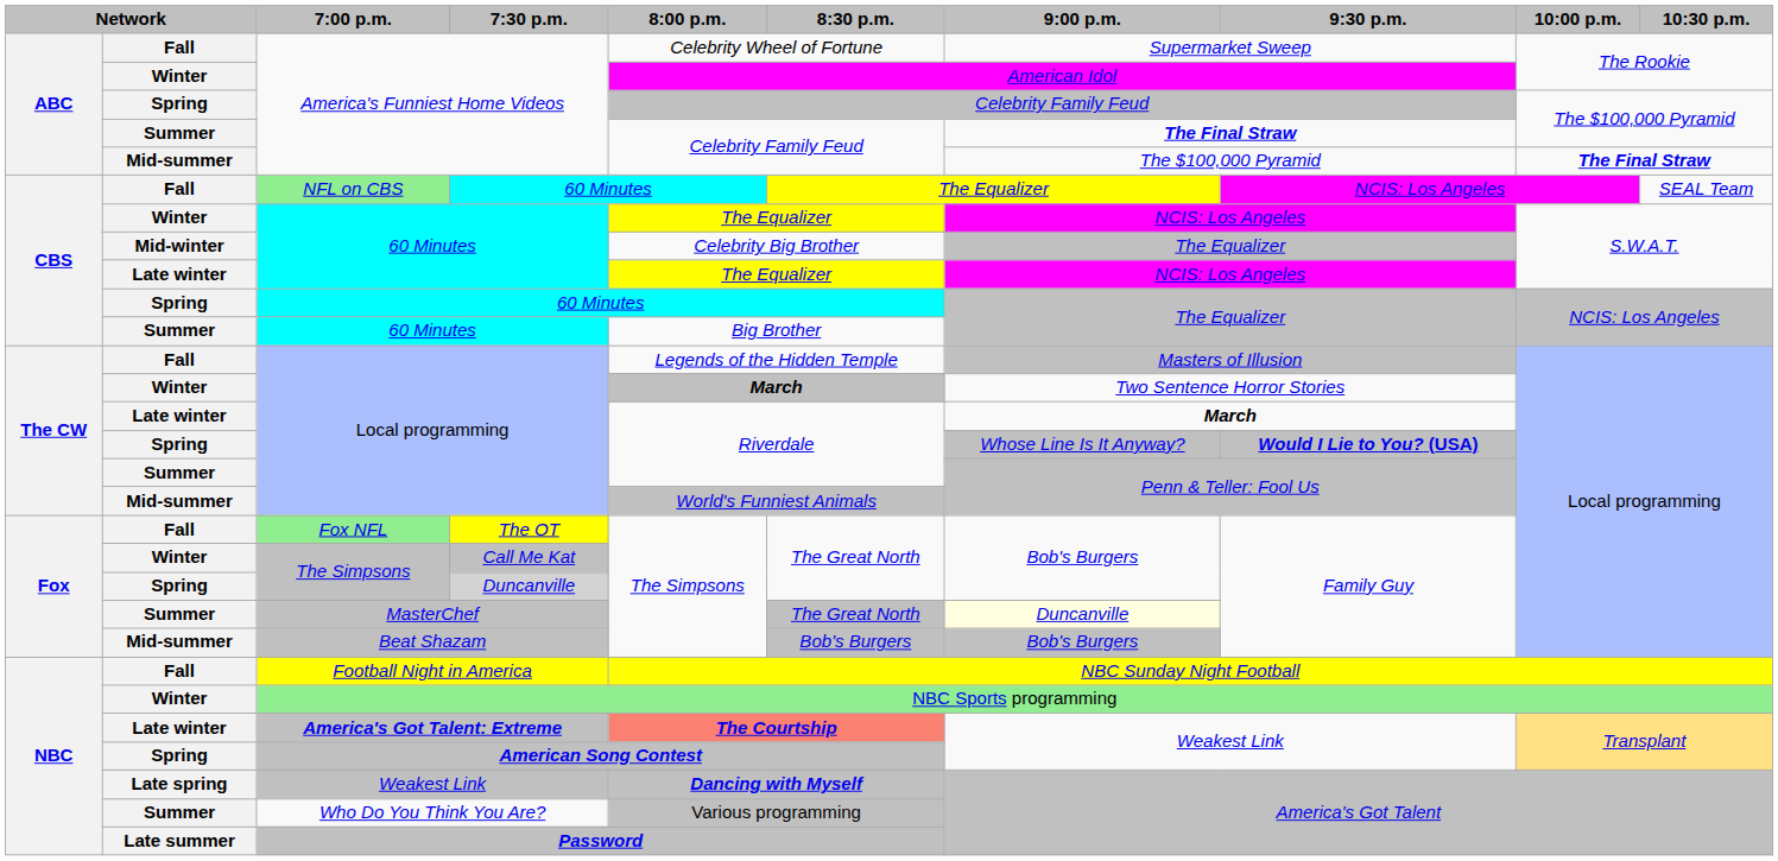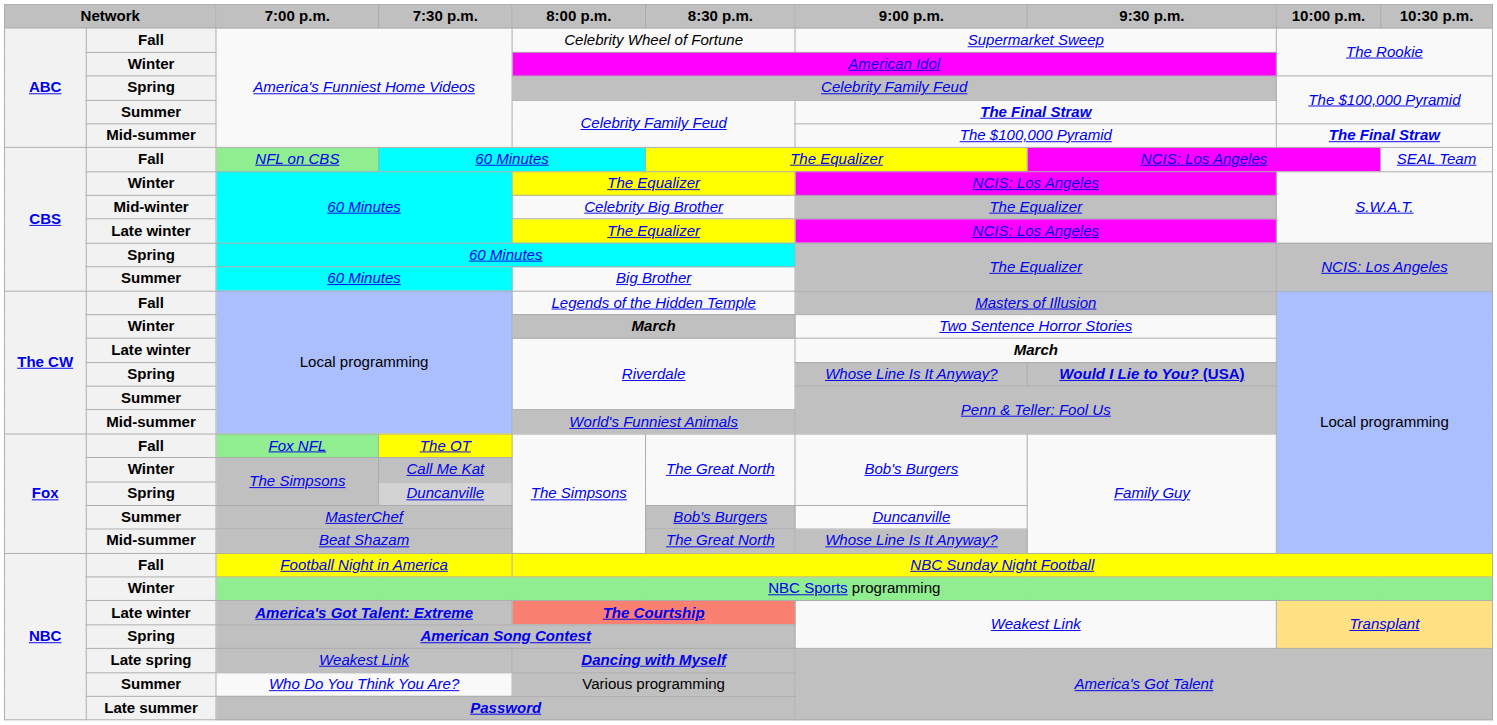 <table class="wikitable" style="width:100%;margin-right:0;text-align:center">
 <tr>
 <th colspan="2" style="background-color:#C0C0C0;text-align:center">Network</th>
 <th style="background-color:#C0C0C0;text-align:center">7:00 p.m.</th>
 <th style="background-color:#C0C0C0;text-align:center">7:30 p.m.</th>
 <th style="background-color:#C0C0C0;text-align:center">8:00 p.m.</th>
 <th style="background-color:#C0C0C0;text-align:center">8:30 p.m.</th>
 <th style="background-color:#C0C0C0;text-align:center">9:00 p.m.</th>
 <th style="background-color:#C0C0C0;text-align:center">9:30 p.m.</th>
 <th style="background-color:#C0C0C0;text-align:center">10:00 p.m.</th>
 <th style="background-color:#C0C0C0;text-align:center">10:30 p.m.</th>
 </tr>
 <tr>
 <th rowspan="5"><a href='#'>ABC</a></th>
 <th>Fall</th>
 <td rowspan="5" colspan="2"><em><a href='#'>America's Funniest Home Videos</a></em></td>
 <td colspan="2"><em>Celebrity Wheel of Fortune</em></td>
 <td colspan="2"><em><a href='#'>Supermarket Sweep</a></em></td>
 <td rowspan="2" colspan="2"><em><a href='#'>The Rookie</a></em></td>
 </tr>
 <tr>
 <th>Winter</th>
 <td colspan="4" style="background:magenta;"><em><a href='#'>American Idol</a></em> </td>
 </tr>
 <tr>
 <th>Spring</th>
 <td colspan="4" style="background:#C0C0C0;"><em><a href='#'>Celebrity Family Feud</a></em> </td>
 <td rowspan="2" colspan="2"><em><a href='#'>The $100,000 Pyramid</a></em></td>
 </tr>
 <tr>
 <th>Summer</th>
 <td rowspan="2" colspan="2"><em><a href='#'>Celebrity Family Feud</a></em></td>
 <td colspan="2"><strong><em><a href='#'>The Final Straw</a></em></strong></td>
 </tr>
 <tr>
 <th>Mid-summer</th>
 <td colspan="2"><em><a href='#'>The $100,000 Pyramid</a></em></td>
 <td colspan="2"><strong><em><a href='#'>The Final Straw</a></em></strong></td>
 </tr>
 <tr>
 <th rowspan="6"><a href='#'>CBS</a></th>
 <th>Fall</th>
 <td style="background:lightgreen"><em><a href='#'>NFL on CBS</a></em> </td>
 <td colspan="2" style="background:cyan;"><em><a href='#'>60 Minutes</a></em> </td>
 <td colspan="2" style="background:yellow;"><em><a href='#'>The Equalizer</a></em> </td>
 <td colspan="2" style="background:magenta;"><em><a href='#'>NCIS: Los Angeles</a></em> </td>
 <td><em><a href='#'>SEAL Team</a></em> </td>
 </tr>
 <tr>
 <th>Winter</th>
 <td rowspan="3" colspan="2" style="background:cyan;"><em><a href='#'>60 Minutes</a></em> </td>
 <td colspan="2" style="background:yellow;"><em><a href='#'>The Equalizer</a></em> </td>
 <td colspan="2" style="background:magenta;"><em><a href='#'>NCIS: Los Angeles</a></em> </td>
 <td rowspan="3" colspan="2"><em><a href='#'>S.W.A.T.</a></em></td>
 </tr>
 <tr>
 <th>Mid-winter</th>
 <td colspan="2"><em><a href='#'>Celebrity Big Brother</a></em></td>
 <td colspan="2" style="background:#C0C0C0;"><em><a href='#'>The Equalizer</a></em> </td>
 </tr>
 <tr>
 <th>Late winter</th>
 <td colspan="2" style="background:yellow;"><em><a href='#'>The Equalizer</a></em> </td>
 <td colspan="2" style="background:magenta;"><em><a href='#'>NCIS: Los Angeles</a></em> </td>
 </tr>
 <tr>
 <th>Spring</th>
 <td colspan="4" style="background:cyan;"><em><a href='#'>60 Minutes</a></em> </td>
 <td rowspan="2" colspan="2" style="background:#C0C0C0;"><em><a href='#'>The Equalizer</a></em> </td>
 <td rowspan="2" colspan="2" style="background:#C0C0C0;"><em><a href='#'>NCIS: Los Angeles</a></em> </td>
 </tr>
 <tr>
 <th>Summer</th>
 <td colspan="2" style="background:cyan;"><em><a href='#'>60 Minutes</a></em> </td>
 <td colspan="2"><em><a href='#'>Big Brother</a></em></td>
 </tr>
 <tr>
 <th rowspan="6"><a href='#'>The CW</a></th>
 <th>Fall</th>
 <td rowspan="6" colspan="2" style="background:#abbfff;">Local programming</td>
 <td colspan="2"><em><a href='#'>Legends of the Hidden Temple</a></em></td>
 <td colspan="2" style="background:#C0C0C0;"><em><a href='#'>Masters of Illusion</a></em> </td>
 <td rowspan="11" colspan="2" style="background:#abbfff;">Local programming</td>
 </tr>
 <tr>
 <th>Winter</th>
 <td colspan="2" style="background:#C0C0C0;"><strong><em>March</em></strong> </td>
 <td colspan="2"><em><a href='#'>Two Sentence Horror Stories</a></em></td>
 </tr>
 <tr>
 <th>Late winter</th>
 <td rowspan="3" colspan="2"><em><a href='#'>Riverdale</a></em></td>
 <td colspan="2"><strong><em>March</em></strong></td>
 </tr>
 <tr>
 <th>Spring</th>
 <td style="background:#C0C0C0;"><em><a href='#'>Whose Line Is It Anyway?</a></em> </td>
 <td style="background:#C0C0C0;"><strong><a href='#'><em>Would I Lie to You?</em> (USA)</a></strong> </td>
 </tr>
 <tr>
 <th>Summer</th>
 <td rowspan="2" colspan="2" style="background:#C0C0C0;"><em><a href='#'>Penn & Teller: Fool Us</a></em> </td>
 </tr>
 <tr>
 <th>Mid-summer</th>
 <td colspan="2" style="background:#C0C0C0;"><em><a href='#'>World's Funniest Animals</a></em> </td>
 </tr>
 <tr>
 <th rowspan="5"><a href='#'>Fox</a></th>
 <th>Fall</th>
 <td style="background:lightgreen"><em><a href='#'>Fox NFL</a></em> </td>
 <td style="background:yellow"><em><a href='#'>The OT</a></em> </td>
 <td rowspan="5"><em><a href='#'>The Simpsons</a></em></td>
 <td rowspan="3"><em><a href='#'>The Great North</a></em></td>
 <td rowspan="3"><em><a href='#'>Bob's Burgers</a></em></td>
 <td rowspan="5"><em><a href='#'>Family Guy</a></em></td>
 </tr>
 <tr>
 <th>Winter</th>
 <td rowspan="2" style="background:#C0C0C0;"><em><a href='#'>The Simpsons</a></em> </td>
 <td style="background:#C0C0C0;"><em><a href='#'>Call Me Kat</a></em> </td>
 </tr>
 <tr>
 <th>Spring</th>
 <td style="background: lightgrey;"><em><a href='#'>Duncanville</a></em></td>
 </tr>
 <tr>
 <th>Summer</th>
 <td colspan="2" style="background:#C0C0C0;"><em><a href='#'>MasterChef</a></em> </td>
-<td style="background:#C0C0C0;"><em><a href='#'>The Great North</a></em> </td>
-<td style="background: lightyellow;"><em><a href='#'>Duncanville</a></em></td>
+<td style="background:#C0C0C0;"><em><a href='#'>Bob's Burgers</a></em> </td>
+<td><em><a href='#'>Duncanville</a></em></td>
 </tr>
 <tr>
 <th>Mid-summer</th>
 <td colspan="2" style="background:#C0C0C0;"><em><a href='#'>Beat Shazam</a></em> </td>
-<td style="background:#C0C0C0;"><em><a href='#'>Bob's Burgers</a></em> </td>
-<td style="background:#C0C0C0;"><em><a href='#'>Bob's Burgers</a></em> </td>
+<td style="background:#C0C0C0;"><em><a href='#'>The Great North</a></em> </td>
+<td style="background:#C0C0C0;"><em><a href='#'>Whose Line Is It Anyway?</a></em> </td>
 </tr>
 <tr>
 <th rowspan="7"><a href='#'>NBC</a></th>
 <th>Fall</th>
 <td colspan="2" style="background:yellow"><em><a href='#'>Football Night in America</a></em> </td>
 <td colspan="6" style="background:yellow"><em><a href='#'>NBC Sunday Night Football</a></em>  </td>
 </tr>
 <tr>
 <th>Winter</th>
 <td colspan="8" style="background:lightgreen"><a href='#'>NBC Sports</a> programming</td>
 </tr>
 <tr>
 <th>Late winter</th>
 <td colspan="2" style="background:#C0C0C0;"><strong><em><a href='#'>America's Got Talent: Extreme</a></em></strong> </td>
 <td colspan="2" style="background:#FA8072;"><strong><em><a href='#'>The Courtship</a></em></strong></td>
 <td rowspan="2" colspan="2"><em><a href='#'>Weakest Link</a></em></td>
 <td rowspan="2" colspan="2" style="background:#FFE082;"><em><a href='#'>Transplant</a></em></td>
 </tr>
 <tr>
 <th>Spring</th>
 <td colspan="4" style="background:#C0C0C0;"><strong><em><a href='#'>American Song Contest</a></em></strong> </td>
 </tr>
 <tr>
 <th>Late spring</th>
 <td colspan="2" style="background:#C0C0C0;"><em><a href='#'>Weakest Link</a></em> </td>
 <td colspan="2" style="background:#C0C0C0;"><strong><em><a href='#'>Dancing with Myself</a></em></strong> </td>
 <td rowspan="3" colspan="4" style="background:#C0C0C0;"><em><a href='#'>America's Got Talent</a></em> </td>
 </tr>
 <tr>
 <th>Summer</th>
 <td colspan="2"><em><a href='#'>Who Do You Think You Are?</a></em></td>
 <td colspan="2" style="background:#C0C0C0;">Various programming</td>
 </tr>
 <tr>
 <th>Late summer</th>
 <td colspan="4" style="background:#C0C0C0;"><strong><em><a href='#'>Password</a></em></strong> </td>
 </tr>
 </table>
